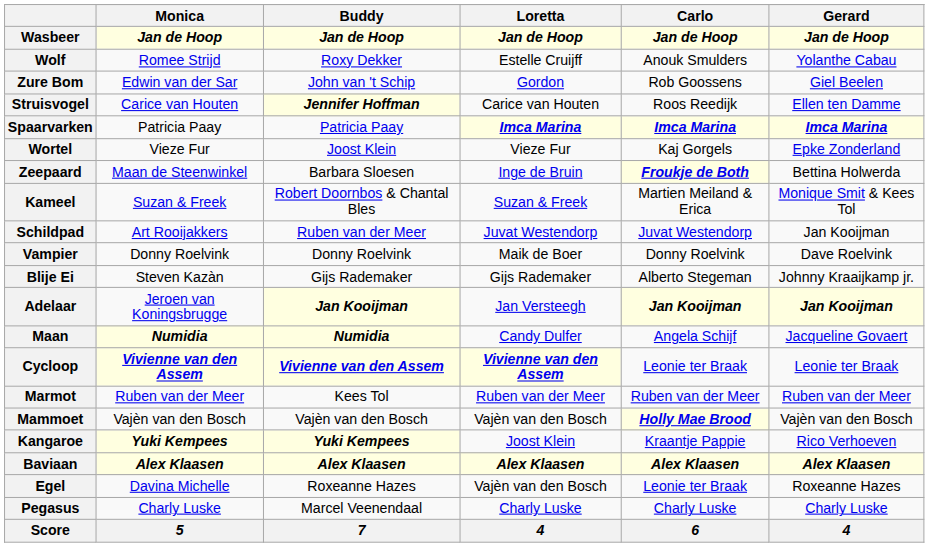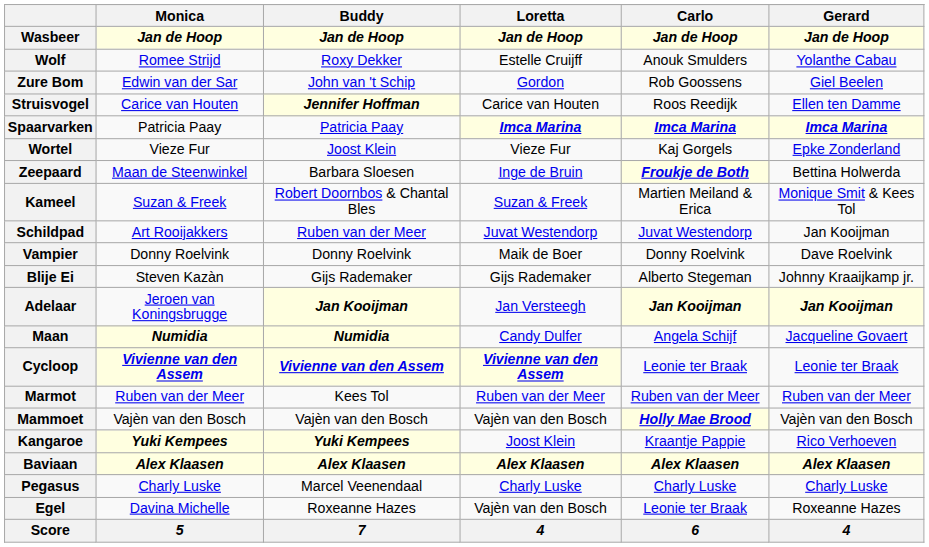 <table class="wikitable" style="text-align:center; font-size:85%; line-height:15px; width:70%">
 <tr>
 <th rowspan="2"></th>
 </tr>
 <tr>
 <th>Monica</th>
 <th>Buddy</th>
 <th>Loretta</th>
 <th>Carlo</th>
 <th>Gerard</th>
 </tr>
 <tr>
 <th>Wasbeer</th>
 <td bgcolor="lightyellow"><strong><em>Jan de Hoop</em></strong></td>
 <td bgcolor="lightyellow"><strong><em>Jan de Hoop</em></strong></td>
 <td bgcolor="lightyellow"><strong><em>Jan de Hoop</em></strong></td>
 <td bgcolor="lightyellow"><strong><em>Jan de Hoop</em></strong></td>
 <td bgcolor="lightyellow"><strong><em>Jan de Hoop</em></strong></td>
 </tr>
 <tr>
 <th>Wolf</th>
 <td><a href='#'>Romee Strijd</a></td>
 <td><a href='#'>Roxy Dekker</a></td>
 <td>Estelle Cruijff</td>
 <td>Anouk Smulders</td>
 <td><a href='#'>Yolanthe Cabau</a></td>
 </tr>
 <tr>
 <th>Zure Bom</th>
 <td><a href='#'>Edwin van der Sar</a></td>
 <td><a href='#'>John van 't Schip</a></td>
 <td><a href='#'>Gordon</a></td>
 <td>Rob Goossens</td>
 <td><a href='#'>Giel Beelen</a></td>
 </tr>
 <tr>
 <th>Struisvogel</th>
 <td><a href='#'>Carice van Houten</a></td>
 <td bgcolor="lightyellow"><strong><em>Jennifer Hoffman</em></strong></td>
 <td>Carice van Houten</td>
 <td>Roos Reedijk</td>
 <td><a href='#'>Ellen ten Damme</a></td>
 </tr>
 <tr>
 <th>Spaarvarken</th>
 <td>Patricia Paay</td>
 <td><a href='#'>Patricia Paay</a></td>
 <td bgcolor="lightyellow"><strong><em><a href='#'>Imca Marina</a></em></strong></td>
 <td bgcolor="lightyellow"><strong><em><a href='#'>Imca Marina</a></em></strong></td>
 <td bgcolor="lightyellow"><strong><em><a href='#'>Imca Marina</a></em></strong></td>
 </tr>
 <tr>
 <th>Wortel</th>
 <td>Vieze Fur</td>
 <td><a href='#'>Joost Klein</a></td>
 <td>Vieze Fur</td>
 <td>Kaj Gorgels</td>
 <td><a href='#'>Epke Zonderland</a></td>
 </tr>
 <tr>
 <th>Zeepaard</th>
 <td><a href='#'>Maan de Steenwinkel</a></td>
 <td>Barbara Sloesen</td>
 <td><a href='#'>Inge de Bruin</a></td>
 <td bgcolor="lightyellow"><strong><em><a href='#'>Froukje de Both</a></em></strong></td>
 <td>Bettina Holwerda</td>
 </tr>
 <tr>
 <th>Kameel</th>
 <td><a href='#'>Suzan & Freek</a></td>
 <td><a href='#'>Robert Doornbos</a> & Chantal Bles</td>
 <td><a href='#'>Suzan & Freek</a></td>
 <td>Martien Meiland & Erica</td>
 <td><a href='#'>Monique Smit</a> & Kees Tol</td>
 </tr>
 <tr>
 <th>Schildpad</th>
 <td><a href='#'>Art Rooijakkers</a></td>
 <td><a href='#'>Ruben van der Meer</a></td>
 <td><a href='#'>Juvat Westendorp</a></td>
 <td><a href='#'>Juvat Westendorp</a></td>
 <td>Jan Kooijman</td>
 </tr>
 <tr>
 <th>Vampier</th>
 <td>Donny Roelvink</td>
 <td>Donny Roelvink</td>
 <td>Maik de Boer</td>
 <td>Donny Roelvink</td>
 <td>Dave Roelvink</td>
 </tr>
 <tr>
 <th>Blije Ei</th>
 <td>Steven Kazàn</td>
 <td>Gijs Rademaker</td>
 <td>Gijs Rademaker</td>
 <td>Alberto Stegeman</td>
 <td>Johnny Kraaijkamp jr.</td>
 </tr>
 <tr>
 <th>Adelaar</th>
 <td><a href='#'>Jeroen van Koningsbrugge</a></td>
 <td bgcolor="lightyellow"><strong><em>Jan Kooijman</em></strong></td>
 <td><a href='#'>Jan Versteegh</a></td>
 <td bgcolor="lightyellow"><strong><em>Jan Kooijman</em></strong></td>
 <td bgcolor="lightyellow"><strong><em>Jan Kooijman</em></strong></td>
 </tr>
 <tr>
 <th>Maan</th>
 <td bgcolor="lightyellow"><strong><em>Numidia</em></strong></td>
 <td bgcolor="lightyellow"><strong><em>Numidia</em></strong></td>
 <td><a href='#'>Candy Dulfer</a></td>
 <td><a href='#'>Angela Schijf</a></td>
 <td><a href='#'>Jacqueline Govaert</a></td>
 </tr>
 <tr>
 <th>Cycloop</th>
 <td bgcolor="lightyellow"><strong><em><a href='#'>Vivienne van den Assem</a></em></strong></td>
 <td bgcolor="lightyellow"><strong><em><a href='#'>Vivienne van den Assem</a></em></strong></td>
 <td bgcolor="lightyellow"><strong><em><a href='#'>Vivienne van den Assem</a></em></strong></td>
 <td><a href='#'>Leonie ter Braak</a></td>
 <td><a href='#'>Leonie ter Braak</a></td>
 </tr>
 <tr>
 <th>Marmot</th>
 <td><a href='#'>Ruben van der Meer</a></td>
 <td>Kees Tol</td>
 <td><a href='#'>Ruben van der Meer</a></td>
 <td><a href='#'>Ruben van der Meer</a></td>
 <td><a href='#'>Ruben van der Meer</a></td>
 </tr>
 <tr>
 <th>Mammoet</th>
 <td>Vajèn van den Bosch</td>
 <td>Vajèn van den Bosch</td>
 <td>Vajèn van den Bosch</td>
 <td bgcolor="lightyellow"><strong><em><a href='#'>Holly Mae Brood</a></em></strong></td>
 <td>Vajèn van den Bosch</td>
 </tr>
 <tr>
 <th>Kangaroe</th>
 <td bgcolor="lightyellow"><strong><em>Yuki Kempees</em></strong></td>
 <td bgcolor="lightyellow"><strong><em>Yuki Kempees</em></strong></td>
 <td><a href='#'>Joost Klein</a></td>
 <td><a href='#'>Kraantje Pappie</a></td>
 <td><a href='#'>Rico Verhoeven</a></td>
 </tr>
 <tr>
 <th>Baviaan</th>
 <td bgcolor="lightyellow"><strong><em>Alex Klaasen</em></strong></td>
 <td bgcolor="lightyellow"><strong><em>Alex Klaasen</em></strong></td>
 <td bgcolor="lightyellow"><strong><em>Alex Klaasen</em></strong></td>
 <td bgcolor="lightyellow"><strong><em>Alex Klaasen</em></strong></td>
 <td bgcolor="lightyellow"><strong><em>Alex Klaasen</em></strong></td>
 </tr>
 <tr>
+<th>Pegasus</th>
+<td><a href='#'>Charly Luske</a></td>
+<td>Marcel Veenendaal</td>
+<td><a href='#'>Charly Luske</a></td>
+<td><a href='#'>Charly Luske</a></td>
+<td><a href='#'>Charly Luske</a></td>
+</tr>
+<tr>
 <th>Egel</th>
 <td><a href='#'>Davina Michelle</a></td>
 <td>Roxeanne Hazes</td>
 <td>Vajèn van den Bosch</td>
 <td><a href='#'>Leonie ter Braak</a></td>
 <td>Roxeanne Hazes</td>
-</tr>
-<tr>
-<th>Pegasus</th>
-<td><a href='#'>Charly Luske</a></td>
-<td>Marcel Veenendaal</td>
-<td><a href='#'>Charly Luske</a></td>
-<td><a href='#'>Charly Luske</a></td>
-<td><a href='#'>Charly Luske</a></td>
 </tr>
 <tr>
 <th>Score</th>
 <th><em>5</em></th>
 <th><em>7</em></th>
 <th><em>4</em></th>
 <th><em>6</em></th>
 <th><em>4</em></th>
 </tr>
 </table>
